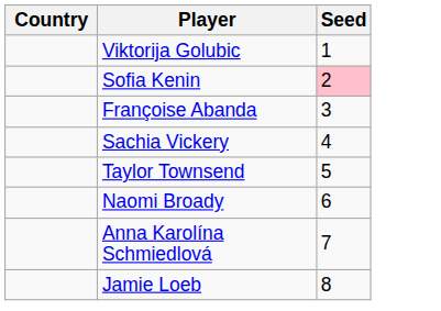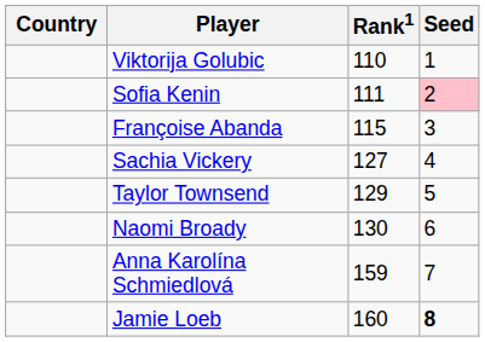 <table class="sortable wikitable">
 <tr>
 <th width="70">Country</th>
 <th width="175">Player</th>
+<th>Rank<sup>1</sup></th>
 <th>Seed</th>
 </tr>
 <tr>
 <td></td>
 <td><a href='#'>Viktorija Golubic</a></td>
+<td>110</td>
 <td>1</td>
 </tr>
 <tr>
 <td></td>
 <td><a href='#'>Sofia Kenin</a></td>
+<td>111</td>
 <td style="background: pink;">2</td>
 </tr>
 <tr>
 <td></td>
 <td><a href='#'>Françoise Abanda</a></td>
+<td>115</td>
 <td>3</td>
 </tr>
 <tr>
 <td></td>
 <td><a href='#'>Sachia Vickery</a></td>
+<td>127</td>
 <td>4</td>
 </tr>
 <tr>
 <td></td>
 <td><a href='#'>Taylor Townsend</a></td>
+<td>129</td>
 <td>5</td>
 </tr>
 <tr>
 <td></td>
 <td><a href='#'>Naomi Broady</a></td>
+<td>130</td>
 <td>6</td>
 </tr>
 <tr>
 <td></td>
 <td><a href='#'>Anna Karolína Schmiedlová</a></td>
+<td>159</td>
 <td>7</td>
 </tr>
 <tr>
 <td></td>
 <td><a href='#'>Jamie Loeb</a></td>
-<td>8</td>
+<td>160</td>
+<td><strong>8</strong></td>
 </tr>
 </table>
